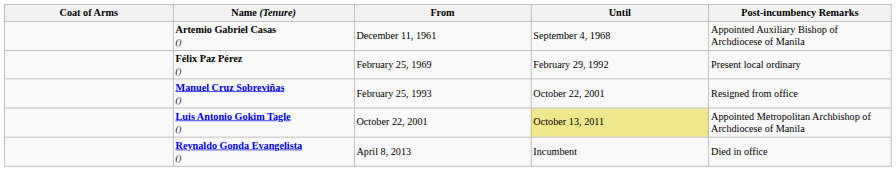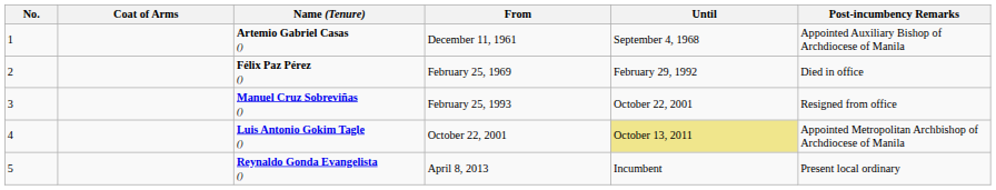 <table class="wikitable" style="font-size:90%;">
 <tr>
+<th width=100px>No.</th>
 <th width=400px>Coat of Arms</th>
 <th width=400px>Name <em>(Tenure)</em></th>
 <th width=400px>From</th>
 <th width=400px>Until</th>
 <th width=400px>Post-incumbency Remarks</th>
 </tr>
 <tr -align=center>
+<td>1</td>
 <td></td>
 <td><strong>Artemio Gabriel Casas</strong> <em><br> <small>()</small></em></td>
 <td>December 11, 1961</td>
 <td>September 4, 1968</td>
 <td>Appointed Auxiliary Bishop of Archdiocese of Manila</td>
 </tr>
 <tr -align=center>
+<td>2</td>
 <td></td>
 <td><strong>Félix Paz Pérez</strong> <em><br> <small>()</small></em></td>
 <td>February 25, 1969</td>
 <td>February 29, 1992</td>
-<td>Present local ordinary</td>
+<td>Died in office</td>
 </tr>
 <tr -align=center>
+<td>3</td>
 <td></td>
 <td><strong><a href='#'>Manuel Cruz Sobreviñas</a></strong> <em><br> <small>()</small></em></td>
 <td>February 25, 1993</td>
 <td>October 22, 2001</td>
 <td>Resigned from office</td>
 </tr>
 <tr -align=center>
+<td>4</td>
 <td></td>
 <td><strong><a href='#'>Luis Antonio Gokim Tagle</a></strong> <em><br> <small>()</small></em></td>
 <td>October 22, 2001</td>
 <td style="background: khaki;">October 13, 2011</td>
 <td>Appointed Metropolitan Archbishop of Archdiocese of Manila</td>
 </tr>
 <tr -align=center>
+<td>5</td>
 <td></td>
 <td><strong><a href='#'>Reynaldo Gonda Evangelista</a></strong> <em><br> <small>()</small></em></td>
 <td>April 8, 2013</td>
 <td>Incumbent</td>
-<td>Died in office</td>
+<td>Present local ordinary</td>
 </tr>
 </table>
